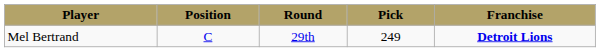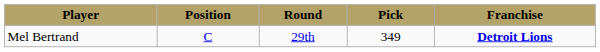 <table class="wikitable" style="text-align:center" width="45%">
 <tr style="background:#B3A369;color:black;">
 <td><strong>Player</strong></td>
 <td><strong>Position</strong></td>
 <td><strong>Round</strong></td>
 <td>  <strong>Pick</strong>  </td>
 <td><strong>Franchise</strong></td>
 </tr>
 <tr>
 <td align=left>Mel Bertrand</td>
 <td><a href='#'>C</a></td>
 <td><a href='#'>29th</a></td>
-<td>249</td>
+<td>349</td>
 <td><strong><a href='#'>Detroit Lions</a></strong></td>
 </tr>
 </table>
